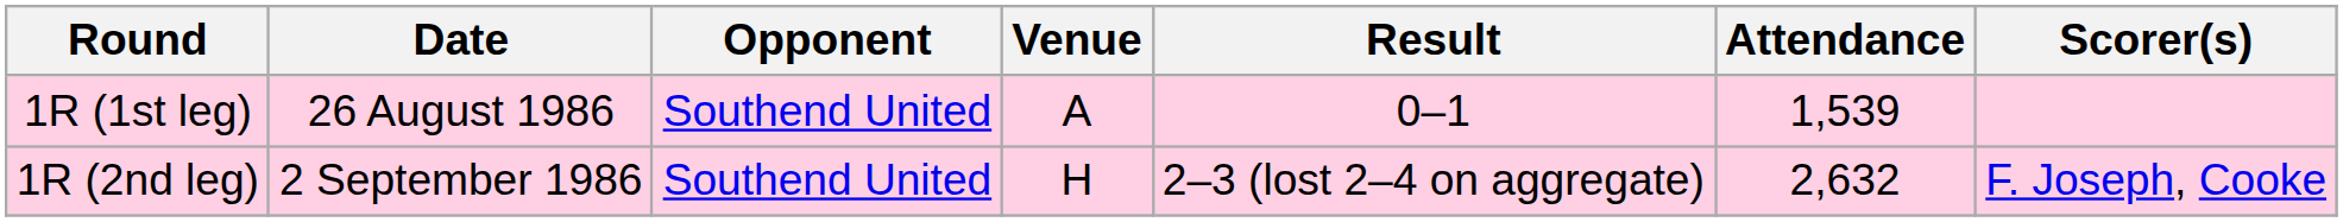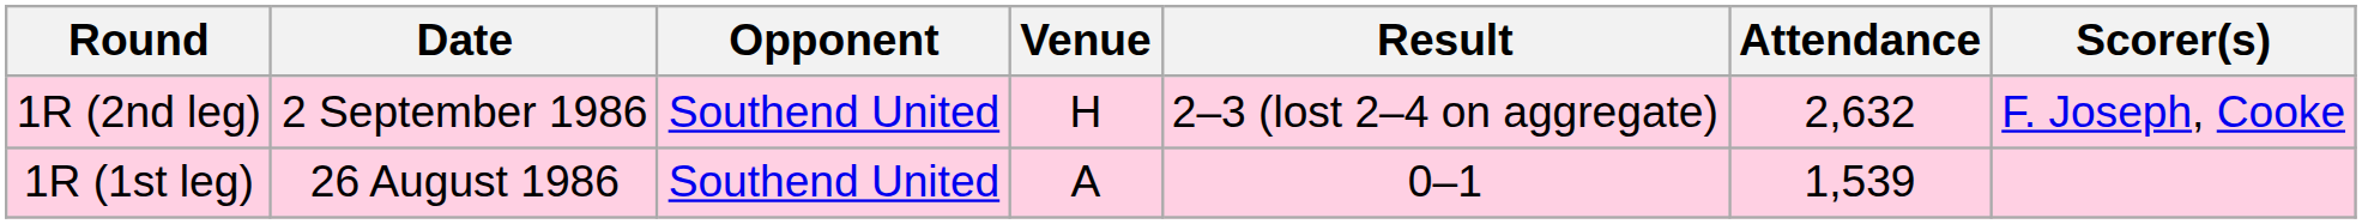 <table class="wikitable sortable" style="text-align:center;">
 <tr>
 <th>Round</th>
 <th>Date</th>
 <th>Opponent</th>
 <th>Venue</th>
 <th>Result</th>
 <th>Attendance</th>
 <th>Scorer(s)</th>
 </tr>
 <tr style="background:#ffd0e3;">
+<td>1R (2nd leg)</td>
+<td>2 September 1986</td>
+<td><a href='#'>Southend United</a></td>
+<td>H</td>
+<td>2–3 (lost 2–4 on aggregate)</td>
+<td>2,632</td>
+<td><a href='#'>F. Joseph</a>, <a href='#'>Cooke</a></td>
+</tr>
+<tr style="background:#ffd0e3;">
 <td>1R (1st leg)</td>
 <td>26 August 1986</td>
 <td><a href='#'>Southend United</a></td>
 <td>A</td>
 <td>0–1</td>
 <td>1,539</td>
 <td></td>
 </tr>
-<tr style="background:#ffd0e3;">
-<td>1R (2nd leg)</td>
-<td>2 September 1986</td>
-<td><a href='#'>Southend United</a></td>
-<td>H</td>
-<td>2–3 (lost 2–4 on aggregate)</td>
-<td>2,632</td>
-<td><a href='#'>F. Joseph</a>, <a href='#'>Cooke</a></td>
-</tr>
 </table>
